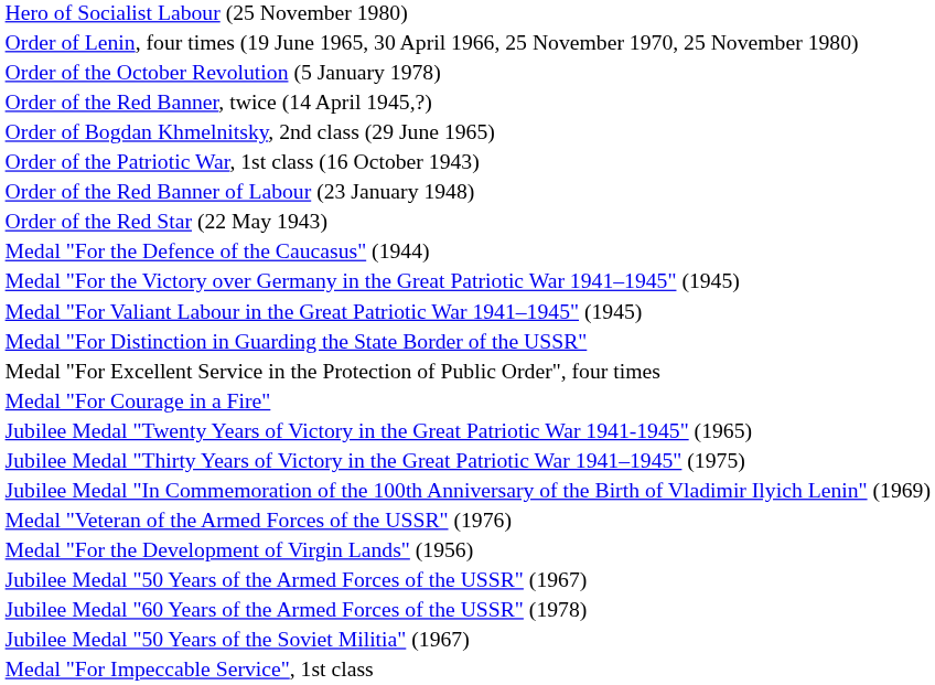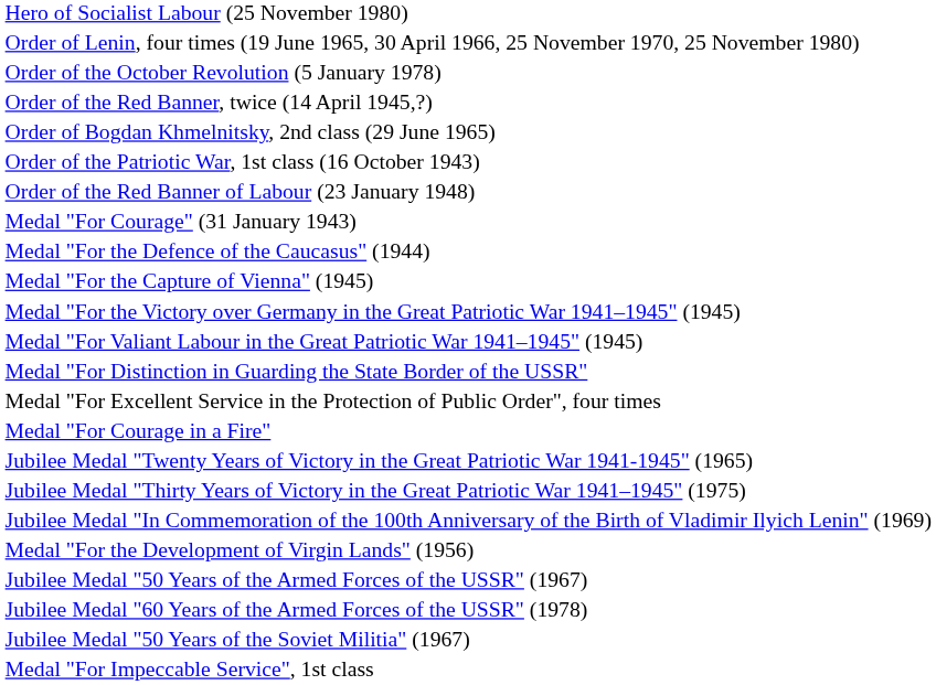 <table>
 <tr>
 <td></td>
 <td><a href='#'>Hero of Socialist Labour</a> (25 November 1980)</td>
 </tr>
 <tr>
 <td></td>
 <td><a href='#'>Order of Lenin</a>, four times (19 June 1965, 30 April 1966, 25 November 1970, 25 November 1980)</td>
 </tr>
 <tr>
 <td></td>
 <td><a href='#'>Order of the October Revolution</a> (5 January 1978)</td>
 </tr>
 <tr>
 <td></td>
 <td><a href='#'>Order of the Red Banner</a>, twice (14 April 1945,?)</td>
 </tr>
 <tr>
 <td></td>
 <td><a href='#'>Order of Bogdan Khmelnitsky</a>, 2nd class (29 June 1965)</td>
 </tr>
 <tr>
 <td></td>
 <td><a href='#'>Order of the Patriotic War</a>, 1st class (16 October 1943)</td>
 </tr>
 <tr>
 <td></td>
 <td><a href='#'>Order of the Red Banner of Labour</a> (23 January 1948)</td>
 </tr>
 <tr>
 <td></td>
-<td><a href='#'>Order of the Red Star</a> (22 May 1943)</td>
+<td><a href='#'>Medal "For Courage"</a> (31 January 1943)</td>
 </tr>
 <tr>
 <td></td>
 <td><a href='#'>Medal "For the Defence of the Caucasus"</a> (1944)</td>
+</tr>
+<tr>
+<td></td>
+<td><a href='#'>Medal "For the Capture of Vienna"</a> (1945)</td>
 </tr>
 <tr>
 <td></td>
 <td><a href='#'>Medal "For the Victory over Germany in the Great Patriotic War 1941–1945"</a> (1945)</td>
 </tr>
 <tr>
 <td></td>
 <td><a href='#'>Medal "For Valiant Labour in the Great Patriotic War 1941–1945"</a> (1945)</td>
 </tr>
 <tr>
 <td></td>
 <td><a href='#'>Medal "For Distinction in Guarding the State Border of the USSR"</a></td>
 </tr>
 <tr>
 <td></td>
 <td>Medal "For Excellent Service in the Protection of Public Order", four times</td>
 </tr>
 <tr>
 <td></td>
 <td><a href='#'>Medal "For Courage in a Fire"</a></td>
 </tr>
 <tr>
 <td></td>
 <td><a href='#'>Jubilee Medal "Twenty Years of Victory in the Great Patriotic War 1941-1945"</a> (1965)</td>
 </tr>
 <tr>
 <td></td>
 <td><a href='#'>Jubilee Medal "Thirty Years of Victory in the Great Patriotic War 1941–1945"</a> (1975)</td>
 </tr>
 <tr>
 <td></td>
 <td><a href='#'>Jubilee Medal "In Commemoration of the 100th Anniversary of the Birth of Vladimir Ilyich Lenin"</a> (1969)</td>
 </tr>
 <tr>
 <td></td>
-<td><a href='#'>Medal "Veteran of the Armed Forces of the USSR"</a> (1976)</td>
-</tr>
-<tr>
-<td></td>
 <td><a href='#'>Medal "For the Development of Virgin Lands"</a> (1956)</td>
 </tr>
 <tr>
 <td></td>
 <td><a href='#'>Jubilee Medal "50 Years of the Armed Forces of the USSR"</a> (1967)</td>
 </tr>
 <tr>
 <td></td>
 <td><a href='#'>Jubilee Medal "60 Years of the Armed Forces of the USSR"</a> (1978)</td>
 </tr>
 <tr>
 <td></td>
 <td><a href='#'>Jubilee Medal "50 Years of the Soviet Militia"</a> (1967)</td>
 </tr>
 <tr>
 <td></td>
 <td><a href='#'>Medal "For Impeccable Service"</a>, 1st class</td>
 </tr>
 <tr>
 </tr>
 </table>
